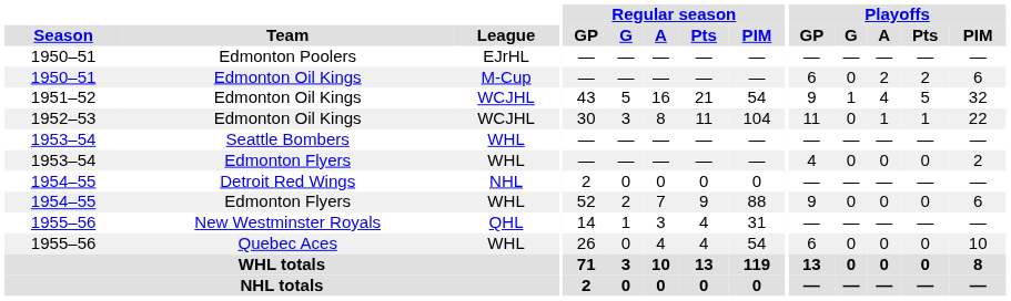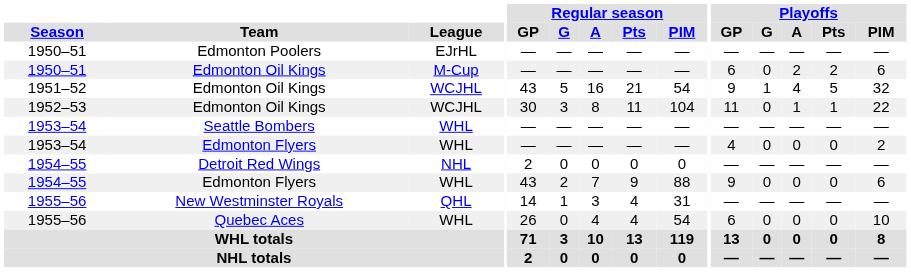 <table border="0" cellpadding="1" cellspacing="0" style="text-align:center; width:60em">
 <tr bgcolor="#e0e0e0">
 <th colspan="3" bgcolor="#ffffff"></th>
 <th rowspan="100" bgcolor="#ffffff"></th>
 <th colspan="5"><a href='#'>Regular season</a></th>
 <th rowspan="100" bgcolor="#ffffff"></th>
 <th colspan="5"><a href='#'>Playoffs</a></th>
 </tr>
 <tr bgcolor="#e0e0e0">
 <th><a href='#'>Season</a></th>
 <th>Team</th>
 <th>League</th>
 <th>GP</th>
 <th><a href='#'>G</a></th>
 <th><a href='#'>A</a></th>
 <th><a href='#'>Pts</a></th>
 <th><a href='#'>PIM</a></th>
 <th>GP</th>
 <th>G</th>
 <th>A</th>
 <th>Pts</th>
 <th>PIM</th>
 </tr>
 <tr>
 <td>1950–51</td>
 <td>Edmonton Poolers</td>
 <td>EJrHL</td>
 <td>—</td>
 <td>—</td>
 <td>—</td>
 <td>—</td>
 <td>—</td>
 <td>—</td>
 <td>—</td>
 <td>—</td>
 <td>—</td>
 <td>—</td>
 </tr>
 <tr bgcolor="#f0f0f0">
 <td><a href='#'>1950–51</a></td>
 <td><a href='#'>Edmonton Oil Kings</a></td>
 <td><a href='#'>M-Cup</a></td>
 <td>—</td>
 <td>—</td>
 <td>—</td>
 <td>—</td>
 <td>—</td>
 <td>6</td>
 <td>0</td>
 <td>2</td>
 <td>2</td>
 <td>6</td>
 </tr>
 <tr>
 <td>1951–52</td>
 <td>Edmonton Oil Kings</td>
 <td><a href='#'>WCJHL</a></td>
 <td>43</td>
 <td>5</td>
 <td>16</td>
 <td>21</td>
 <td>54</td>
 <td>9</td>
 <td>1</td>
 <td>4</td>
 <td>5</td>
 <td>32</td>
 </tr>
 <tr bgcolor="#f0f0f0">
 <td>1952–53</td>
 <td>Edmonton Oil Kings</td>
 <td>WCJHL</td>
 <td>30</td>
 <td>3</td>
 <td>8</td>
 <td>11</td>
 <td>104</td>
 <td>11</td>
 <td>0</td>
 <td>1</td>
 <td>1</td>
 <td>22</td>
 </tr>
 <tr>
 <td><a href='#'>1953–54</a></td>
 <td><a href='#'>Seattle Bombers</a></td>
 <td><a href='#'>WHL</a></td>
 <td>—</td>
 <td>—</td>
 <td>—</td>
 <td>—</td>
 <td>—</td>
 <td>—</td>
 <td>—</td>
 <td>—</td>
 <td>—</td>
 <td>—</td>
 </tr>
 <tr bgcolor="#f0f0f0">
 <td>1953–54</td>
 <td><a href='#'>Edmonton Flyers</a></td>
 <td>WHL</td>
 <td>—</td>
 <td>—</td>
 <td>—</td>
 <td>—</td>
 <td>—</td>
 <td>4</td>
 <td>0</td>
 <td>0</td>
 <td>0</td>
 <td>2</td>
 </tr>
 <tr>
 <td><a href='#'>1954–55</a></td>
 <td><a href='#'>Detroit Red Wings</a></td>
 <td><a href='#'>NHL</a></td>
 <td>2</td>
 <td>0</td>
 <td>0</td>
 <td>0</td>
 <td>0</td>
 <td>—</td>
 <td>—</td>
 <td>—</td>
 <td>—</td>
 <td>—</td>
 </tr>
 <tr bgcolor="#f0f0f0">
 <td><a href='#'>1954–55</a></td>
 <td>Edmonton Flyers</td>
 <td>WHL</td>
-<td>52</td>
+<td>43</td>
 <td>2</td>
 <td>7</td>
 <td>9</td>
 <td>88</td>
 <td>9</td>
 <td>0</td>
 <td>0</td>
 <td>0</td>
 <td>6</td>
 </tr>
 <tr>
 <td><a href='#'>1955–56</a></td>
 <td><a href='#'>New Westminster Royals</a></td>
 <td><a href='#'>QHL</a></td>
 <td>14</td>
 <td>1</td>
 <td>3</td>
 <td>4</td>
 <td>31</td>
 <td>—</td>
 <td>—</td>
 <td>—</td>
 <td>—</td>
 <td>—</td>
 </tr>
 <tr bgcolor="#f0f0f0">
 <td>1955–56</td>
 <td><a href='#'>Quebec Aces</a></td>
 <td>WHL</td>
 <td>26</td>
 <td>0</td>
 <td>4</td>
 <td>4</td>
 <td>54</td>
 <td>6</td>
 <td>0</td>
 <td>0</td>
 <td>0</td>
 <td>10</td>
 </tr>
 <tr bgcolor="#e0e0e0">
 <th colspan="3">WHL totals</th>
 <th>71</th>
 <th>3</th>
 <th>10</th>
 <th>13</th>
 <th>119</th>
 <th>13</th>
 <th>0</th>
 <th>0</th>
 <th>0</th>
 <th>8</th>
 </tr>
 <tr bgcolor="#e0e0e0">
 <th colspan="3">NHL totals</th>
 <th>2</th>
 <th>0</th>
 <th>0</th>
 <th>0</th>
 <th>0</th>
 <th>—</th>
 <th>—</th>
 <th>—</th>
 <th>—</th>
 <th>—</th>
 </tr>
 </table>
